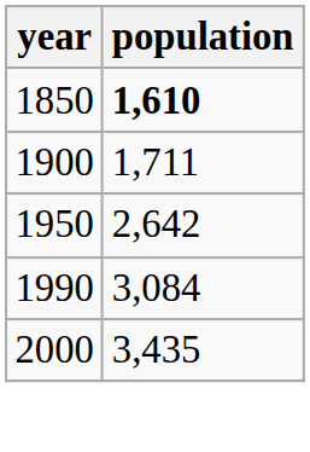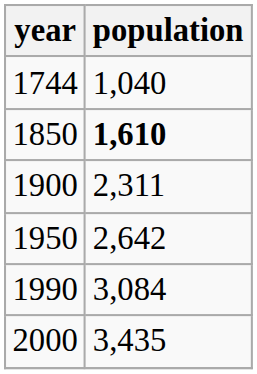 <table class="wikitable">
 <tr>
 <th>year</th>
 <th>population</th>
+</tr>
+<tr>
+<td>1744</td>
+<td>1,040</td>
 </tr>
 <tr>
 <td>1850</td>
 <td><strong>1,610</strong></td>
 </tr>
 <tr>
 <td>1900</td>
-<td>1,711</td>
+<td>2,311</td>
 </tr>
 <tr>
 <td>1950</td>
 <td>2,642</td>
 </tr>
 <tr>
 <td>1990</td>
 <td>3,084</td>
 </tr>
 <tr>
 <td>2000</td>
 <td>3,435</td>
 </tr>
 <tr>
 </tr>
 </table>
